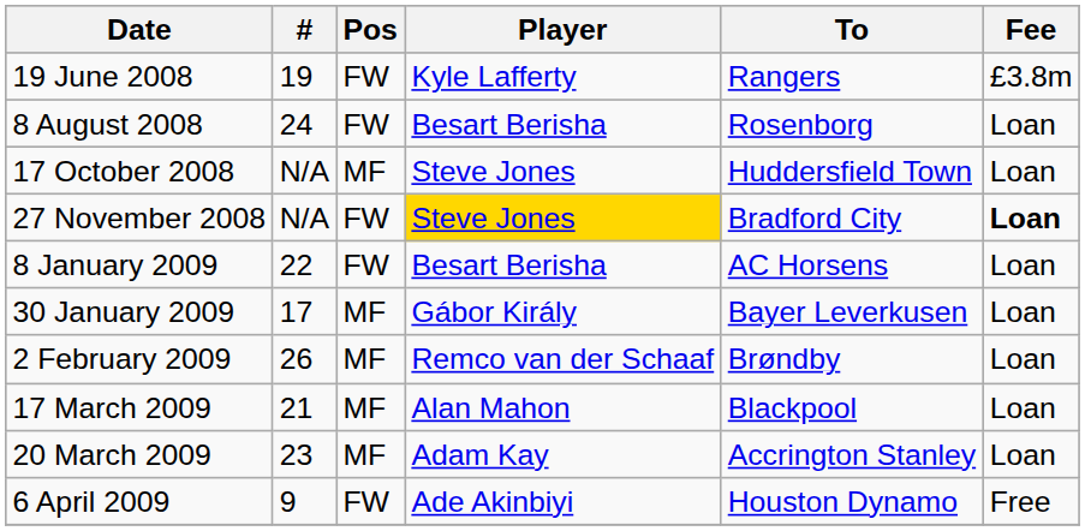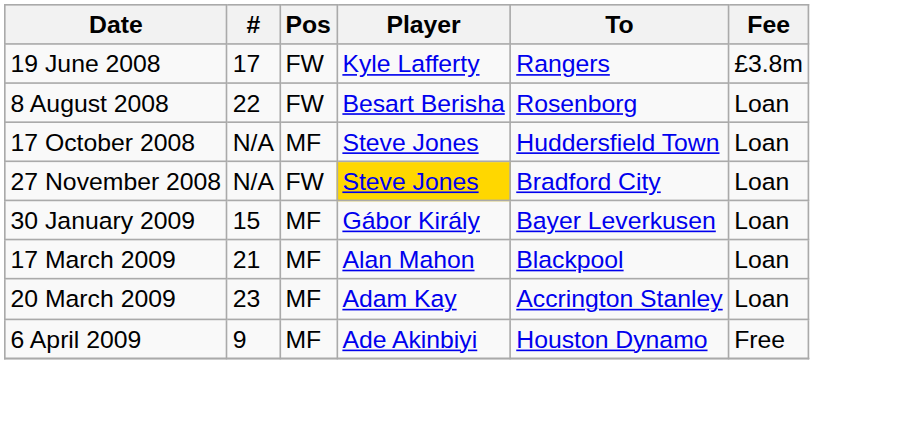 <table class="wikitable" style="text-align:center; font-size:95%; text-align:left">
 <tr>
 <th>Date</th>
 <th>#</th>
 <th>Pos</th>
 <th>Player</th>
 <th>To</th>
 <th>Fee</th>
 </tr>
 <tr --->
 <td>19 June 2008</td>
-<td>19</td>
+<td>17</td>
 <td>FW</td>
 <td> <a href='#'>Kyle Lafferty</a></td>
 <td> <a href='#'>Rangers</a></td>
 <td>£3.8m</td>
 </tr>
 <tr --->
 <td>8 August 2008</td>
-<td>24</td>
+<td>22</td>
 <td>FW</td>
 <td> <a href='#'>Besart Berisha</a></td>
 <td> <a href='#'>Rosenborg</a></td>
 <td>Loan</td>
 </tr>
 <tr --->
 <td>17 October 2008</td>
 <td>N/A</td>
 <td>MF</td>
 <td> <a href='#'>Steve Jones</a></td>
 <td><a href='#'>Huddersfield Town</a></td>
 <td>Loan</td>
 </tr>
 <tr --->
 <td>27 November 2008</td>
 <td>N/A</td>
 <td>FW</td>
 <td style="background: gold;"> <a href='#'>Steve Jones</a></td>
 <td><a href='#'>Bradford City</a></td>
-<td><strong>Loan</strong></td>
-</tr>
-<tr --->
-<td>8 January 2009</td>
-<td>22</td>
-<td>FW</td>
-<td> <a href='#'>Besart Berisha</a></td>
-<td> <a href='#'>AC Horsens</a></td>
 <td>Loan</td>
 </tr>
 <tr --->
 <td>30 January 2009</td>
-<td>17</td>
+<td>15</td>
 <td>MF</td>
 <td> <a href='#'>Gábor Király</a></td>
 <td> <a href='#'>Bayer Leverkusen</a></td>
-<td>Loan</td>
-</tr>
-<tr --->
-<td>2 February 2009</td>
-<td>26</td>
-<td>MF</td>
-<td> <a href='#'>Remco van der Schaaf</a></td>
-<td> <a href='#'>Brøndby</a></td>
 <td>Loan</td>
 </tr>
 <tr --->
 <td>17 March 2009</td>
 <td>21</td>
 <td>MF</td>
 <td> <a href='#'>Alan Mahon</a></td>
 <td><a href='#'>Blackpool</a></td>
 <td>Loan</td>
 </tr>
 <tr --->
 <td>20 March 2009</td>
 <td>23</td>
 <td>MF</td>
 <td> <a href='#'>Adam Kay</a></td>
 <td><a href='#'>Accrington Stanley</a></td>
 <td>Loan</td>
 </tr>
 <tr --->
 <td>6 April 2009</td>
 <td>9</td>
-<td>FW</td>
+<td>MF</td>
 <td> <a href='#'>Ade Akinbiyi</a></td>
 <td> <a href='#'>Houston Dynamo</a></td>
 <td>Free</td>
 </tr>
 <tr --->
 </tr>
 </table>
